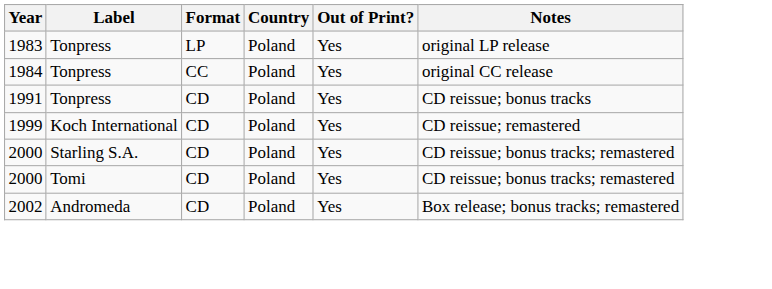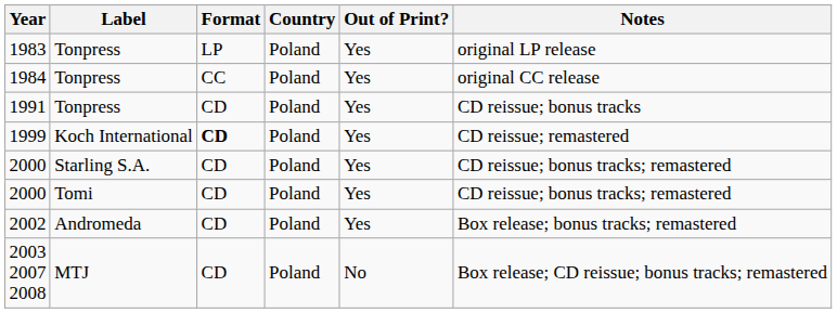 <table class="wikitable">
 <tr>
 <th>Year</th>
 <th>Label</th>
 <th>Format</th>
 <th>Country</th>
 <th>Out of Print?</th>
 <th>Notes</th>
 </tr>
 <tr>
 <td>1983</td>
 <td>Tonpress</td>
 <td>LP</td>
 <td>Poland</td>
 <td>Yes</td>
 <td>original LP release</td>
 </tr>
 <tr>
 <td>1984</td>
 <td>Tonpress</td>
 <td>CC</td>
 <td>Poland</td>
 <td>Yes</td>
 <td>original CC release</td>
 </tr>
 <tr>
 <td>1991</td>
 <td>Tonpress</td>
 <td>CD</td>
 <td>Poland</td>
 <td>Yes</td>
 <td>CD reissue; bonus tracks</td>
 </tr>
 <tr>
 <td>1999</td>
 <td>Koch International</td>
-<td>CD</td>
+<td><strong>CD</strong></td>
 <td>Poland</td>
 <td>Yes</td>
 <td>CD reissue; remastered</td>
 </tr>
 <tr>
 <td>2000</td>
 <td>Starling S.A.</td>
 <td>CD</td>
 <td>Poland</td>
 <td>Yes</td>
 <td>CD reissue; bonus tracks; remastered</td>
 </tr>
 <tr>
 <td>2000</td>
 <td>Tomi</td>
 <td>CD</td>
 <td>Poland</td>
 <td>Yes</td>
 <td>CD reissue; bonus tracks; remastered</td>
 </tr>
 <tr>
 <td>2002</td>
 <td>Andromeda</td>
 <td>CD</td>
 <td>Poland</td>
 <td>Yes</td>
 <td>Box release; bonus tracks; remastered</td>
 </tr>
+<tr>
+<td>2003<br>2007<br>2008</td>
+<td>MTJ</td>
+<td>CD</td>
+<td>Poland</td>
+<td>No</td>
+<td>Box release; CD reissue; bonus tracks; remastered</td>
+</tr>
 </table>
